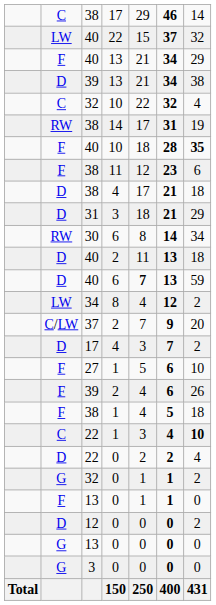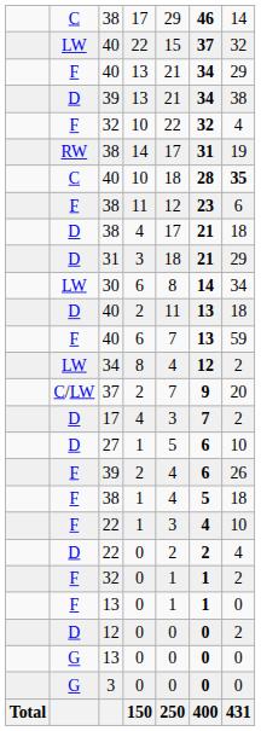 <table class="wikitable sortable">
 <tr align="center" bgcolor="">
 <td></td>
 <td><a href='#'>C</a></td>
 <td>38</td>
 <td>17</td>
 <td>29</td>
 <td><strong>46</strong></td>
 <td>14</td>
 </tr>
 <tr align="center" bgcolor="f0f0f0">
 <td></td>
 <td><a href='#'>LW</a></td>
 <td>40</td>
 <td>22</td>
 <td>15</td>
 <td><strong>37</strong></td>
 <td>32</td>
 </tr>
 <tr align="center" bgcolor="">
 <td></td>
 <td><a href='#'>F</a></td>
 <td>40</td>
 <td>13</td>
 <td>21</td>
 <td><strong>34</strong></td>
 <td>29</td>
 </tr>
 <tr align="center" bgcolor="f0f0f0">
 <td></td>
 <td><a href='#'>D</a></td>
 <td>39</td>
 <td>13</td>
 <td>21</td>
 <td><strong>34</strong></td>
 <td>38</td>
 </tr>
 <tr align="center" bgcolor="">
 <td></td>
-<td><a href='#'>C</a></td>
+<td><a href='#'>F</a></td>
 <td>32</td>
 <td>10</td>
 <td>22</td>
 <td><strong>32</strong></td>
 <td>4</td>
 </tr>
 <tr align="center" bgcolor="f0f0f0">
 <td></td>
 <td><a href='#'>RW</a></td>
 <td>38</td>
 <td>14</td>
 <td>17</td>
 <td><strong>31</strong></td>
 <td>19</td>
 </tr>
 <tr align="center" bgcolor="">
 <td></td>
-<td><a href='#'>F</a></td>
+<td><a href='#'>C</a></td>
 <td>40</td>
 <td>10</td>
 <td>18</td>
 <td><strong>28</strong></td>
 <td><strong>35</strong></td>
 </tr>
 <tr align="center" bgcolor="f0f0f0">
 <td></td>
 <td><a href='#'>F</a></td>
 <td>38</td>
 <td>11</td>
 <td>12</td>
 <td><strong>23</strong></td>
 <td>6</td>
 </tr>
 <tr align="center" bgcolor="">
 <td></td>
 <td><a href='#'>D</a></td>
 <td>38</td>
 <td>4</td>
 <td>17</td>
 <td><strong>21</strong></td>
 <td>18</td>
 </tr>
 <tr align="center" bgcolor="f0f0f0">
 <td></td>
 <td><a href='#'>D</a></td>
 <td>31</td>
 <td>3</td>
 <td>18</td>
 <td><strong>21</strong></td>
 <td>29</td>
 </tr>
 <tr align="center" bgcolor="">
 <td></td>
-<td><a href='#'>RW</a></td>
+<td><a href='#'>LW</a></td>
 <td>30</td>
 <td>6</td>
 <td>8</td>
 <td><strong>14</strong></td>
 <td>34</td>
 </tr>
 <tr align="center" bgcolor="f0f0f0">
 <td></td>
 <td><a href='#'>D</a></td>
 <td>40</td>
 <td>2</td>
 <td>11</td>
 <td><strong>13</strong></td>
 <td>18</td>
 </tr>
 <tr align="center" bgcolor="">
 <td></td>
-<td><a href='#'>D</a></td>
+<td><a href='#'>F</a></td>
 <td>40</td>
 <td>6</td>
-<td><strong>7</strong></td>
+<td>7</td>
 <td><strong>13</strong></td>
 <td>59</td>
 </tr>
 <tr align="center" bgcolor="f0f0f0">
 <td></td>
 <td><a href='#'>LW</a></td>
 <td>34</td>
 <td>8</td>
 <td>4</td>
 <td><strong>12</strong></td>
 <td>2</td>
 </tr>
 <tr align="center" bgcolor="">
 <td></td>
 <td><a href='#'>C</a>/<a href='#'>LW</a></td>
 <td>37</td>
 <td>2</td>
 <td>7</td>
 <td><strong>9</strong></td>
 <td>20</td>
 </tr>
 <tr align="center" bgcolor="f0f0f0">
 <td></td>
 <td><a href='#'>D</a></td>
 <td>17</td>
 <td>4</td>
 <td>3</td>
 <td><strong>7</strong></td>
 <td>2</td>
 </tr>
 <tr align="center" bgcolor="">
 <td></td>
-<td><a href='#'>F</a></td>
+<td><a href='#'>D</a></td>
 <td>27</td>
 <td>1</td>
 <td>5</td>
 <td><strong>6</strong></td>
 <td>10</td>
 </tr>
 <tr align="center" bgcolor="f0f0f0">
 <td></td>
 <td><a href='#'>F</a></td>
 <td>39</td>
 <td>2</td>
 <td>4</td>
 <td><strong>6</strong></td>
 <td>26</td>
 </tr>
 <tr align="center" bgcolor="">
 <td></td>
 <td><a href='#'>F</a></td>
 <td>38</td>
 <td>1</td>
 <td>4</td>
 <td><strong>5</strong></td>
 <td>18</td>
 </tr>
 <tr align="center" bgcolor="f0f0f0">
 <td></td>
-<td><a href='#'>C</a></td>
+<td><a href='#'>F</a></td>
 <td>22</td>
 <td>1</td>
 <td>3</td>
 <td><strong>4</strong></td>
-<td><strong>10</strong></td>
+<td>10</td>
 </tr>
 <tr align="center" bgcolor="">
 <td></td>
 <td><a href='#'>D</a></td>
 <td>22</td>
 <td>0</td>
 <td>2</td>
 <td><strong>2</strong></td>
 <td>4</td>
 </tr>
 <tr align="center" bgcolor="f0f0f0">
 <td></td>
-<td><a href='#'>G</a></td>
+<td><a href='#'>F</a></td>
 <td>32</td>
 <td>0</td>
 <td>1</td>
 <td><strong>1</strong></td>
 <td>2</td>
 </tr>
 <tr align="center" bgcolor="">
 <td></td>
 <td><a href='#'>F</a></td>
 <td>13</td>
 <td>0</td>
 <td>1</td>
 <td><strong>1</strong></td>
 <td>0</td>
 </tr>
 <tr align="center" bgcolor="f0f0f0">
 <td></td>
 <td><a href='#'>D</a></td>
 <td>12</td>
 <td>0</td>
 <td>0</td>
 <td><strong>0</strong></td>
 <td>2</td>
 </tr>
 <tr align="center" bgcolor="">
 <td></td>
 <td><a href='#'>G</a></td>
 <td>13</td>
 <td>0</td>
 <td>0</td>
 <td><strong>0</strong></td>
 <td>0</td>
 </tr>
 <tr align="center" bgcolor="f0f0f0">
 <td></td>
 <td><a href='#'>G</a></td>
 <td>3</td>
 <td>0</td>
 <td>0</td>
 <td><strong>0</strong></td>
 <td>0</td>
 </tr>
 <tr>
 <th>Total</th>
 <th></th>
 <th></th>
 <th>150</th>
 <th>250</th>
 <th>400</th>
 <th>431</th>
 </tr>
 </table>
